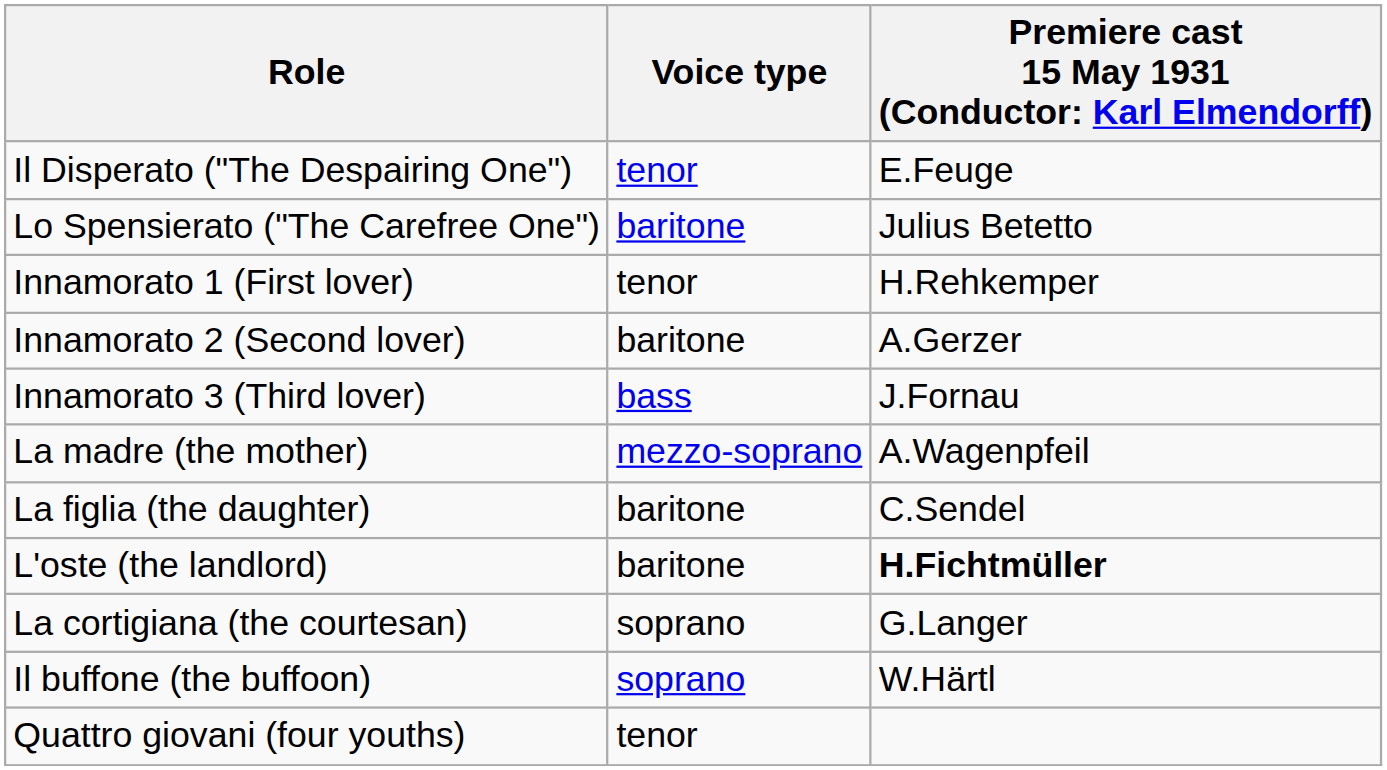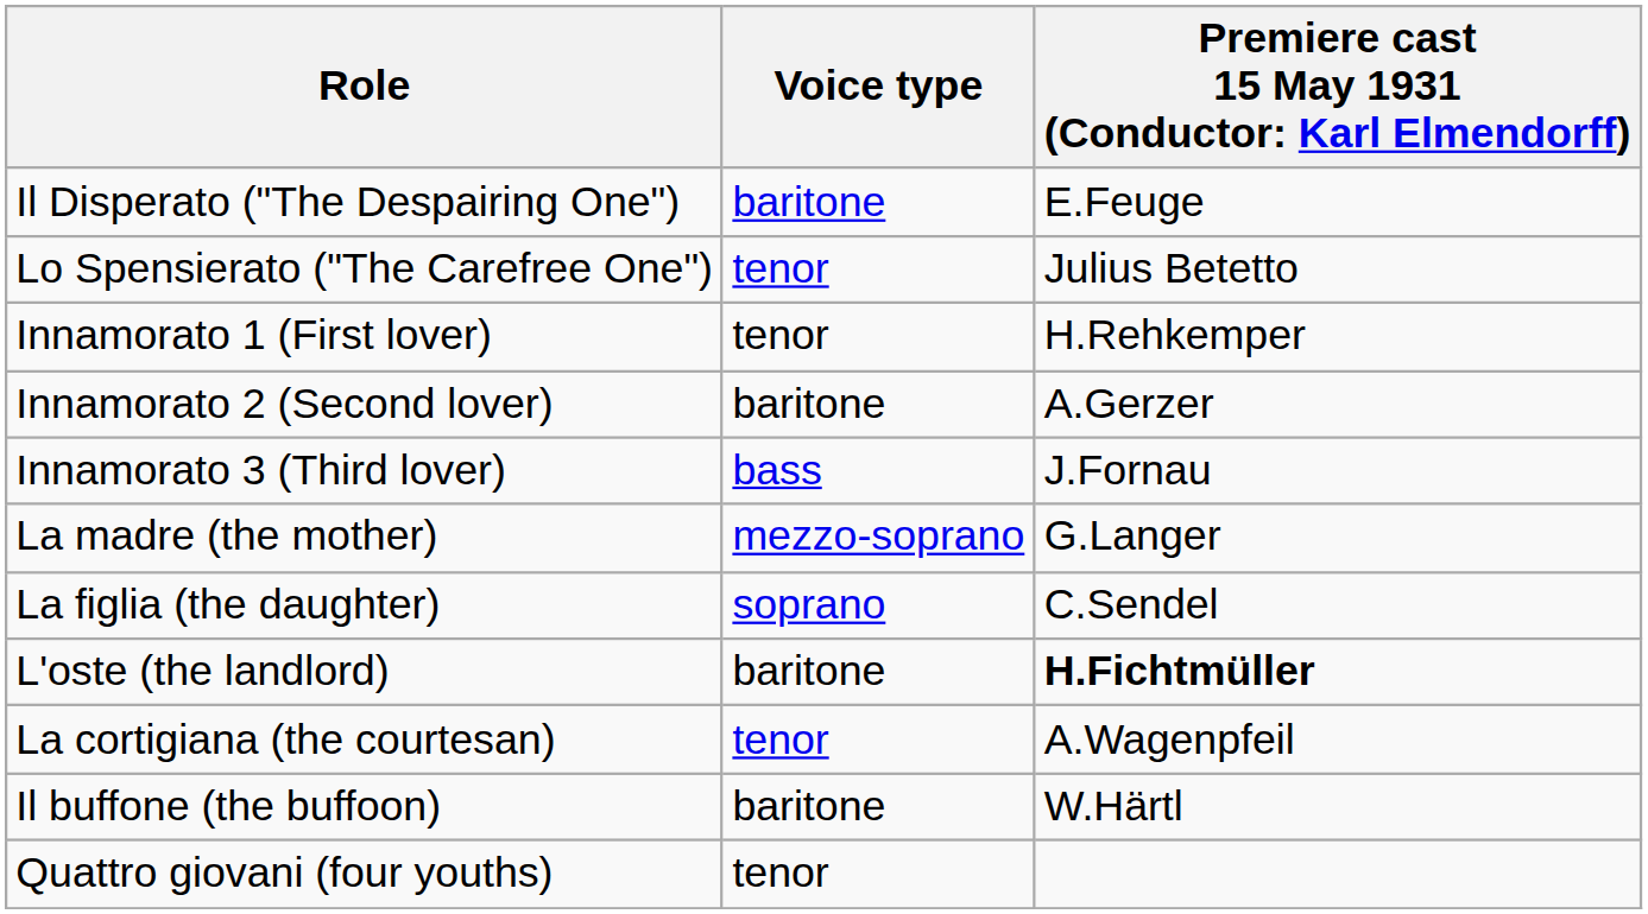 <table class="wikitable">
 <tr>
 <th>Role</th>
 <th>Voice type</th>
 <th>Premiere cast<br>15 May 1931<br>(Conductor: <a href='#'>Karl Elmendorff</a>)</th>
 </tr>
 <tr>
 <td>Il Disperato ("The Despairing One")</td>
-<td><a href='#'>tenor</a></td>
+<td><a href='#'>baritone</a></td>
 <td>E.Feuge</td>
 </tr>
 <tr>
 <td>Lo Spensierato ("The Carefree One")</td>
-<td><a href='#'>baritone</a></td>
+<td><a href='#'>tenor</a></td>
 <td>Julius Betetto</td>
 </tr>
 <tr>
 <td>Innamorato 1 (First lover)</td>
 <td>tenor</td>
 <td>H.Rehkemper</td>
 </tr>
 <tr>
 <td>Innamorato 2 (Second lover)</td>
 <td>baritone</td>
 <td>A.Gerzer</td>
 </tr>
 <tr>
 <td>Innamorato 3 (Third lover)</td>
 <td><a href='#'>bass</a></td>
 <td>J.Fornau</td>
 </tr>
 <tr>
 <td>La madre (the mother)</td>
 <td><a href='#'>mezzo-soprano</a></td>
-<td>A.Wagenpfeil</td>
+<td>G.Langer</td>
 </tr>
 <tr>
 <td>La figlia (the daughter)</td>
-<td>baritone</td>
+<td><a href='#'>soprano</a></td>
 <td>C.Sendel</td>
 </tr>
 <tr>
 <td>L'oste (the landlord)</td>
 <td>baritone</td>
 <td><strong>H.Fichtmüller</strong></td>
 </tr>
 <tr>
 <td>La cortigiana (the courtesan)</td>
-<td>soprano</td>
-<td>G.Langer</td>
+<td><a href='#'>tenor</a></td>
+<td>A.Wagenpfeil</td>
 </tr>
 <tr>
 <td>Il buffone (the buffoon)</td>
-<td><a href='#'>soprano</a></td>
+<td>baritone</td>
 <td>W.Härtl</td>
 </tr>
 <tr>
 <td>Quattro giovani (four youths)</td>
 <td>tenor</td>
 <td></td>
 </tr>
 <tr>
 </tr>
 </table>
